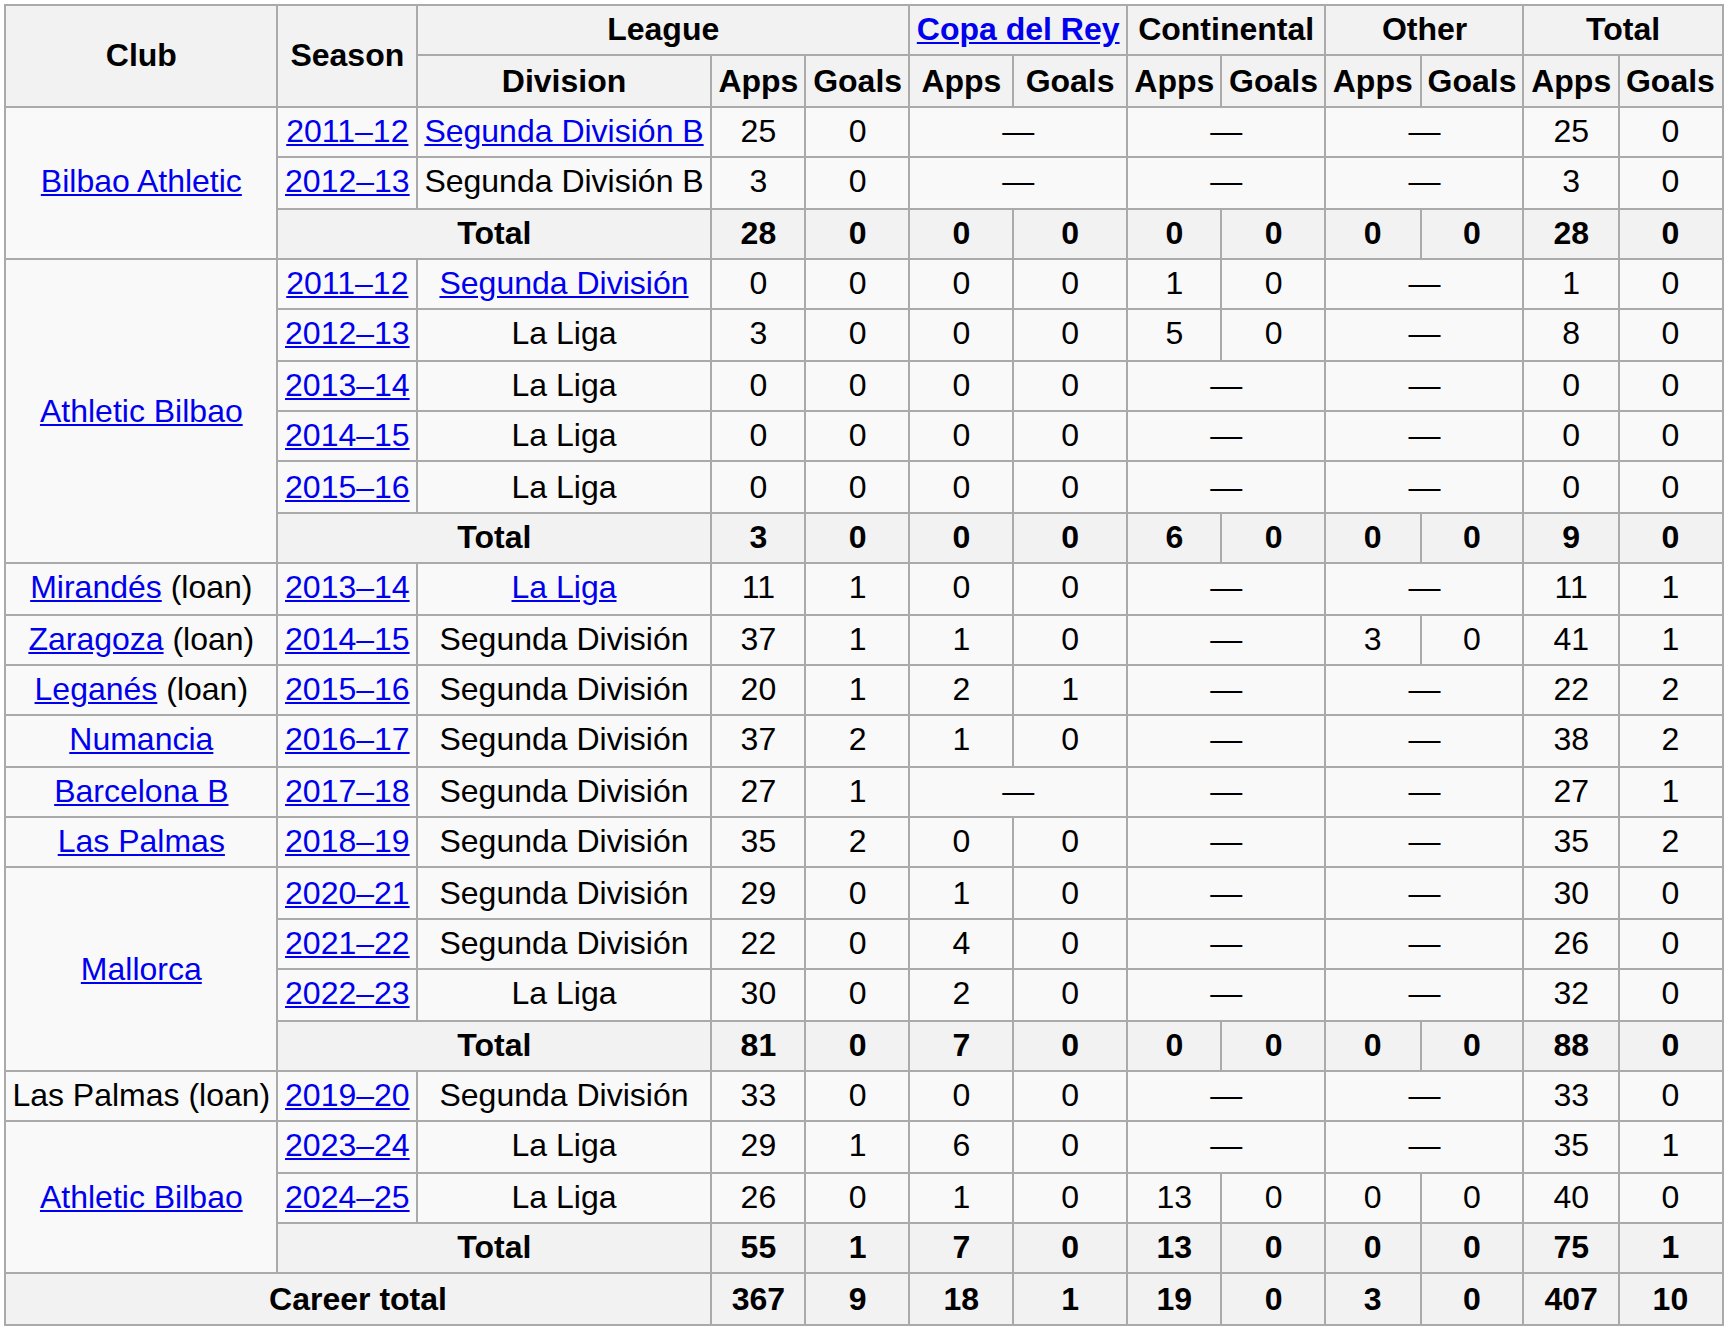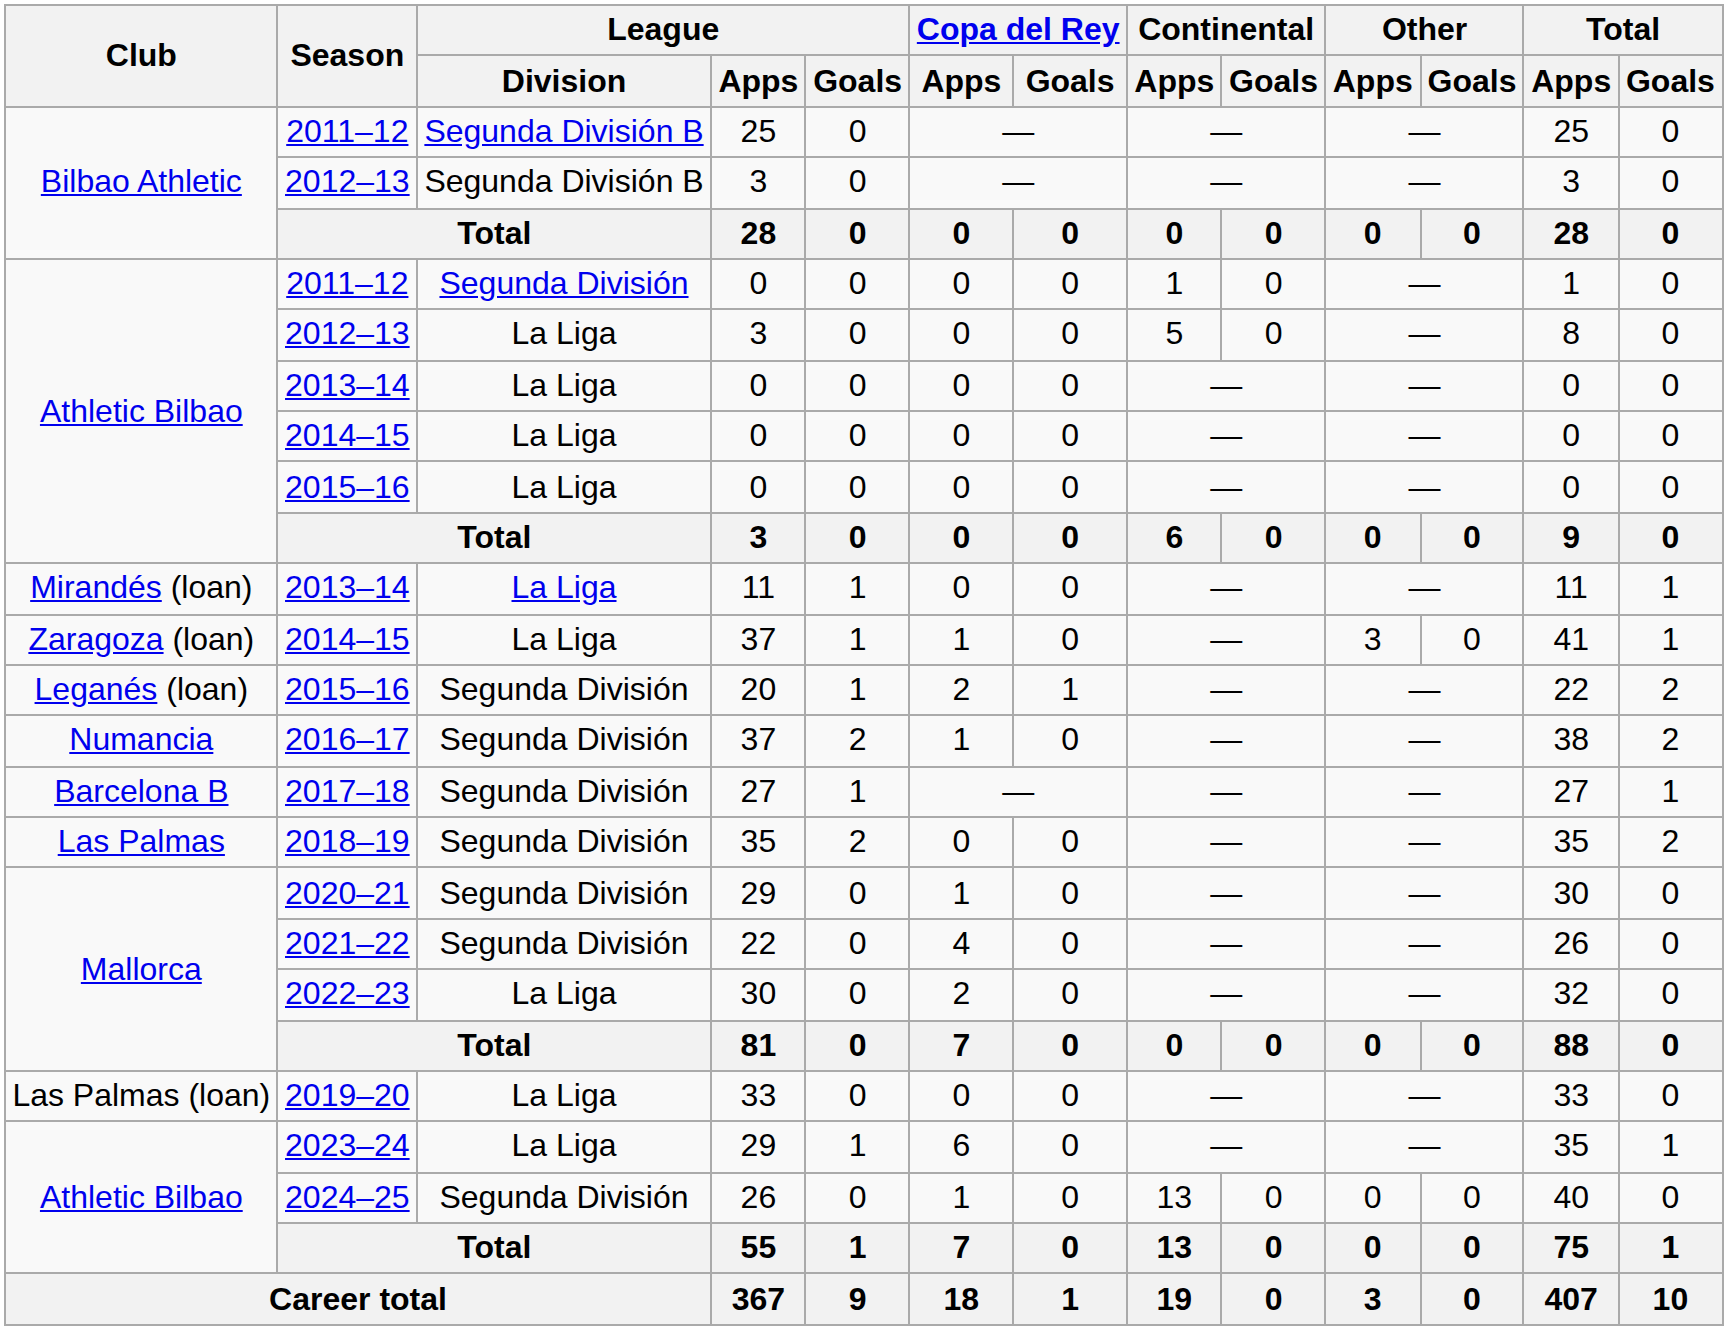 <table class="wikitable" style="text-align: center">
 <tr>
 <th rowspan="2">Club</th>
 <th rowspan="2">Season</th>
 <th colspan="3">League</th>
 <th colspan="2"><a href='#'>Copa del Rey</a></th>
 <th colspan="2">Continental</th>
 <th colspan="2">Other</th>
 <th colspan="2">Total</th>
 </tr>
 <tr>
 <th>Division</th>
 <th>Apps</th>
 <th>Goals</th>
 <th>Apps</th>
 <th>Goals</th>
 <th>Apps</th>
 <th>Goals</th>
 <th>Apps</th>
 <th>Goals</th>
 <th>Apps</th>
 <th>Goals</th>
 </tr>
 <tr>
 <td rowspan="3"><a href='#'>Bilbao Athletic</a></td>
 <td><a href='#'>2011–12</a></td>
 <td><a href='#'>Segunda División B</a></td>
 <td>25</td>
 <td>0</td>
 <td colspan="2">—</td>
 <td colspan="2">—</td>
 <td colspan="2">—</td>
 <td>25</td>
 <td>0</td>
 </tr>
 <tr>
 <td><a href='#'>2012–13</a></td>
 <td>Segunda División B</td>
 <td>3</td>
 <td>0</td>
 <td colspan="2">—</td>
 <td colspan="2">—</td>
 <td colspan="2">—</td>
 <td>3</td>
 <td>0</td>
 </tr>
 <tr>
 <th colspan="2">Total</th>
 <th>28</th>
 <th>0</th>
 <th>0</th>
 <th>0</th>
 <th>0</th>
 <th>0</th>
 <th>0</th>
 <th>0</th>
 <th>28</th>
 <th>0</th>
 </tr>
 <tr>
 <td rowspan="6"><a href='#'>Athletic Bilbao</a></td>
 <td><a href='#'>2011–12</a></td>
 <td><a href='#'>Segunda División</a></td>
 <td>0</td>
 <td>0</td>
 <td>0</td>
 <td>0</td>
 <td>1</td>
 <td>0</td>
 <td colspan="2">—</td>
 <td>1</td>
 <td>0</td>
 </tr>
 <tr>
 <td><a href='#'>2012–13</a></td>
 <td>La Liga</td>
 <td>3</td>
 <td>0</td>
 <td>0</td>
 <td>0</td>
 <td>5</td>
 <td>0</td>
 <td colspan="2">—</td>
 <td>8</td>
 <td>0</td>
 </tr>
 <tr>
 <td><a href='#'>2013–14</a></td>
 <td>La Liga</td>
 <td>0</td>
 <td>0</td>
 <td>0</td>
 <td>0</td>
 <td colspan="2">—</td>
 <td colspan="2">—</td>
 <td>0</td>
 <td>0</td>
 </tr>
 <tr>
 <td><a href='#'>2014–15</a></td>
 <td>La Liga</td>
 <td>0</td>
 <td>0</td>
 <td>0</td>
 <td>0</td>
 <td colspan="2">—</td>
 <td colspan="2">—</td>
 <td>0</td>
 <td>0</td>
 </tr>
 <tr>
 <td><a href='#'>2015–16</a></td>
 <td>La Liga</td>
 <td>0</td>
 <td>0</td>
 <td>0</td>
 <td>0</td>
 <td colspan="2">—</td>
 <td colspan="2">—</td>
 <td>0</td>
 <td>0</td>
 </tr>
 <tr>
 <th colspan="2">Total</th>
 <th>3</th>
 <th>0</th>
 <th>0</th>
 <th>0</th>
 <th>6</th>
 <th>0</th>
 <th>0</th>
 <th>0</th>
 <th>9</th>
 <th>0</th>
 </tr>
 <tr>
 <td><a href='#'>Mirandés</a> (loan)</td>
 <td><a href='#'>2013–14</a></td>
 <td><a href='#'>La Liga</a></td>
 <td>11</td>
 <td>1</td>
 <td>0</td>
 <td>0</td>
 <td colspan="2">—</td>
 <td colspan="2">—</td>
 <td>11</td>
 <td>1</td>
 </tr>
 <tr>
 <td><a href='#'>Zaragoza</a> (loan)</td>
 <td><a href='#'>2014–15</a></td>
-<td>Segunda División</td>
+<td>La Liga</td>
 <td>37</td>
 <td>1</td>
 <td>1</td>
 <td>0</td>
 <td colspan="2">—</td>
 <td>3</td>
 <td>0</td>
 <td>41</td>
 <td>1</td>
 </tr>
 <tr>
 <td><a href='#'>Leganés</a> (loan)</td>
 <td><a href='#'>2015–16</a></td>
 <td>Segunda División</td>
 <td>20</td>
 <td>1</td>
 <td>2</td>
 <td>1</td>
 <td colspan="2">—</td>
 <td colspan="2">—</td>
 <td>22</td>
 <td>2</td>
 </tr>
 <tr>
 <td><a href='#'>Numancia</a></td>
 <td><a href='#'>2016–17</a></td>
 <td>Segunda División</td>
 <td>37</td>
 <td>2</td>
 <td>1</td>
 <td>0</td>
 <td colspan="2">—</td>
 <td colspan="2">—</td>
 <td>38</td>
 <td>2</td>
 </tr>
 <tr>
 <td><a href='#'>Barcelona B</a></td>
 <td><a href='#'>2017–18</a></td>
 <td>Segunda División</td>
 <td>27</td>
 <td>1</td>
 <td colspan="2">—</td>
 <td colspan="2">—</td>
 <td colspan="2">—</td>
 <td>27</td>
 <td>1</td>
 </tr>
 <tr>
 <td><a href='#'>Las Palmas</a></td>
 <td><a href='#'>2018–19</a></td>
 <td>Segunda División</td>
 <td>35</td>
 <td>2</td>
 <td>0</td>
 <td>0</td>
 <td colspan="2">—</td>
 <td colspan="2">—</td>
 <td>35</td>
 <td>2</td>
 </tr>
 <tr>
 <td rowspan="4"><a href='#'>Mallorca</a></td>
 <td><a href='#'>2020–21</a></td>
 <td>Segunda División</td>
 <td>29</td>
 <td>0</td>
 <td>1</td>
 <td>0</td>
 <td colspan="2">—</td>
 <td colspan="2">—</td>
 <td>30</td>
 <td>0</td>
 </tr>
 <tr>
 <td><a href='#'>2021–22</a></td>
 <td>Segunda División</td>
 <td>22</td>
 <td>0</td>
 <td>4</td>
 <td>0</td>
 <td colspan="2">—</td>
 <td colspan="2">—</td>
 <td>26</td>
 <td>0</td>
 </tr>
 <tr>
 <td><a href='#'>2022–23</a></td>
 <td>La Liga</td>
 <td>30</td>
 <td>0</td>
 <td>2</td>
 <td>0</td>
 <td colspan="2">—</td>
 <td colspan="2">—</td>
 <td>32</td>
 <td>0</td>
 </tr>
 <tr>
 <th colspan="2">Total</th>
 <th>81</th>
 <th>0</th>
 <th>7</th>
 <th>0</th>
 <th>0</th>
 <th>0</th>
 <th>0</th>
 <th>0</th>
 <th>88</th>
 <th>0</th>
 </tr>
 <tr>
 <td>Las Palmas (loan)</td>
 <td><a href='#'>2019–20</a></td>
-<td>Segunda División</td>
+<td>La Liga</td>
 <td>33</td>
 <td>0</td>
 <td>0</td>
 <td>0</td>
 <td colspan="2">—</td>
 <td colspan="2">—</td>
 <td>33</td>
 <td>0</td>
 </tr>
 <tr>
 <td rowspan="3"><a href='#'>Athletic Bilbao</a></td>
 <td><a href='#'>2023–24</a></td>
 <td>La Liga</td>
 <td>29</td>
 <td>1</td>
 <td>6</td>
 <td>0</td>
 <td colspan="2">—</td>
 <td colspan="2">—</td>
 <td>35</td>
 <td>1</td>
 </tr>
 <tr>
 <td><a href='#'>2024–25</a></td>
-<td>La Liga</td>
+<td>Segunda División</td>
 <td>26</td>
 <td>0</td>
 <td>1</td>
 <td>0</td>
 <td>13</td>
 <td>0</td>
 <td>0</td>
 <td>0</td>
 <td>40</td>
 <td>0</td>
 </tr>
 <tr>
 <th colspan="2">Total</th>
 <th>55</th>
 <th>1</th>
 <th>7</th>
 <th>0</th>
 <th>13</th>
 <th>0</th>
 <th>0</th>
 <th>0</th>
 <th>75</th>
 <th>1</th>
 </tr>
 <tr>
 <th colspan="3">Career total</th>
 <th>367</th>
 <th>9</th>
 <th>18</th>
 <th>1</th>
 <th>19</th>
 <th>0</th>
 <th>3</th>
 <th>0</th>
 <th>407</th>
 <th>10</th>
 </tr>
 </table>
